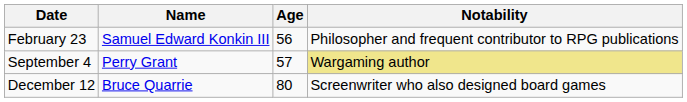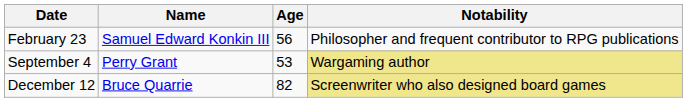 <table class="wikitable">
 <tr>
 <th>Date</th>
 <th>Name</th>
 <th>Age</th>
 <th>Notability</th>
 </tr>
 <tr>
 <td>February 23</td>
 <td><a href='#'>Samuel Edward Konkin III</a></td>
 <td>56</td>
 <td>Philosopher and frequent contributor to RPG publications</td>
 </tr>
 <tr>
 <td>September 4</td>
 <td><a href='#'>Perry Grant</a></td>
-<td>57</td>
+<td>53</td>
 <td style="background: khaki;">Wargaming author</td>
 </tr>
 <tr>
 <td>December 12</td>
 <td><a href='#'>Bruce Quarrie</a></td>
-<td>80</td>
-<td>Screenwriter who also designed board games</td>
+<td>82</td>
+<td style="background: khaki;">Screenwriter who also designed board games</td>
 </tr>
 </table>
